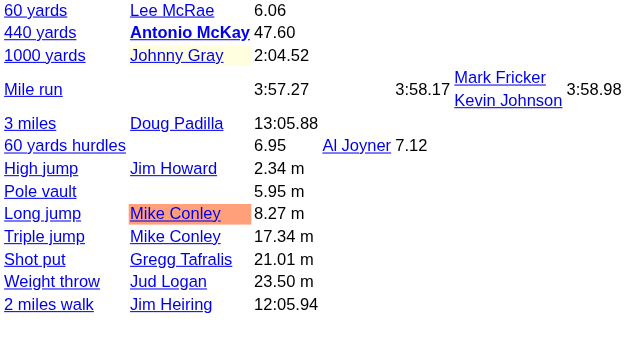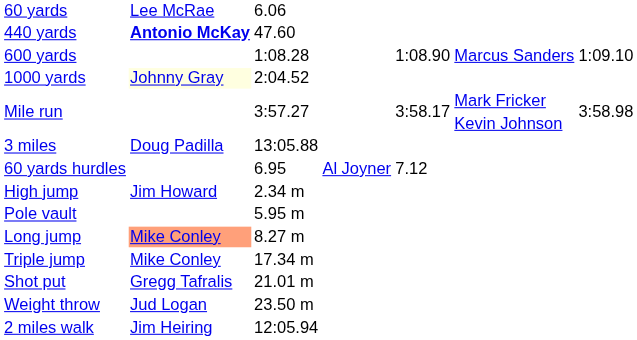 <table>
 <tr>
 <td><a href='#'>60 yards</a></td>
 <td><a href='#'>Lee McRae</a></td>
 <td>6.06</td>
 <td></td>
 <td></td>
 <td></td>
 <td></td>
 </tr>
 <tr>
 <td><a href='#'>440 yards</a></td>
 <td><strong><a href='#'>Antonio McKay</a></strong></td>
 <td>47.60</td>
 <td></td>
 <td></td>
 <td></td>
 <td></td>
+</tr>
+<tr>
+<td><a href='#'>600 yards</a></td>
+<td></td>
+<td>1:08.28</td>
+<td></td>
+<td>1:08.90</td>
+<td><a href='#'>Marcus Sanders</a></td>
+<td>1:09.10</td>
 </tr>
 <tr>
 <td><a href='#'>1000 yards</a></td>
 <td style="background: lightyellow;"><a href='#'>Johnny Gray</a></td>
 <td>2:04.52</td>
 <td></td>
 <td></td>
 <td></td>
 <td></td>
 </tr>
 <tr>
 <td rowspan=2><a href='#'>Mile run</a></td>
 <td rowspan=2></td>
 <td rowspan=2>3:57.27</td>
 <td rowspan=2></td>
 <td rowspan=2>3:58.17</td>
 <td><a href='#'>Mark Fricker</a></td>
 <td rowspan=2>3:58.98</td>
 </tr>
 <tr>
 <td><a href='#'>Kevin Johnson</a></td>
 </tr>
 <tr>
 <td><a href='#'>3 miles</a></td>
 <td><a href='#'>Doug Padilla</a></td>
 <td>13:05.88</td>
 <td></td>
 <td></td>
 <td></td>
 <td></td>
 </tr>
 <tr>
 <td><a href='#'>60 yards hurdles</a></td>
 <td></td>
 <td>6.95</td>
 <td><a href='#'>Al Joyner</a></td>
 <td>7.12</td>
 <td></td>
 <td></td>
 </tr>
 <tr>
 <td><a href='#'>High jump</a></td>
 <td><a href='#'>Jim Howard</a></td>
 <td>2.34 m</td>
 <td></td>
 <td></td>
 <td></td>
 <td></td>
 </tr>
 <tr>
 <td><a href='#'>Pole vault</a></td>
 <td></td>
 <td>5.95 m</td>
 <td></td>
 <td></td>
 <td></td>
 <td></td>
 </tr>
 <tr>
 <td><a href='#'>Long jump</a></td>
 <td style="background: lightsalmon;"><a href='#'>Mike Conley</a></td>
 <td>8.27 m</td>
 <td></td>
 <td></td>
 <td></td>
 <td></td>
 </tr>
 <tr>
 <td><a href='#'>Triple jump</a></td>
 <td><a href='#'>Mike Conley</a></td>
 <td>17.34 m</td>
 <td></td>
 <td></td>
 <td></td>
 <td></td>
 </tr>
 <tr>
 <td><a href='#'>Shot put</a></td>
 <td><a href='#'>Gregg Tafralis</a></td>
 <td>21.01 m</td>
 <td></td>
 <td></td>
 <td></td>
 <td></td>
 </tr>
 <tr>
 <td><a href='#'>Weight throw</a></td>
 <td><a href='#'>Jud Logan</a></td>
 <td>23.50 m</td>
 <td></td>
 <td></td>
 <td></td>
 <td></td>
 </tr>
 <tr>
 <td><a href='#'>2 miles walk</a></td>
 <td><a href='#'>Jim Heiring</a></td>
 <td>12:05.94</td>
 <td></td>
 <td></td>
 <td></td>
 <td></td>
 </tr>
 </table>
